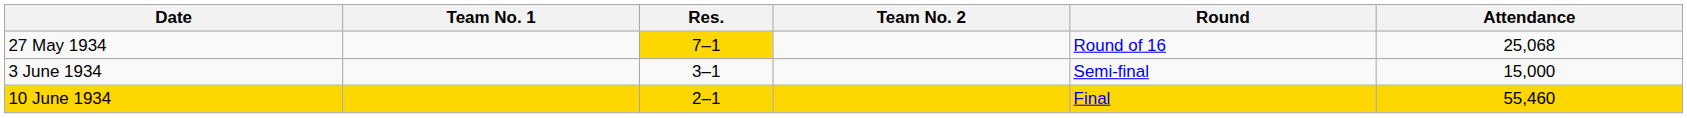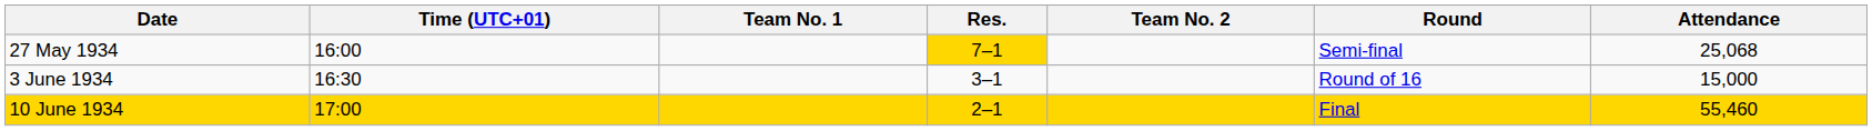 <table class="wikitable" style="text-align:left; width:100%;">
 <tr>
 <th>Date</th>
+<th>Time (<a href='#'>UTC+01</a>)</th>
 <th>Team No. 1</th>
 <th>Res.</th>
 <th>Team No. 2</th>
 <th>Round</th>
 <th>Attendance</th>
 </tr>
 <tr>
 <td>27 May 1934</td>
+<td>16:00</td>
 <td><strong></strong></td>
 <td style="background: gold; text-align:center;">7–1</td>
 <td></td>
-<td><a href='#'>Round of 16</a></td>
+<td><a href='#'>Semi-final</a></td>
 <td style="text-align:center;">25,068</td>
 </tr>
 <tr>
 <td>3 June 1934</td>
+<td>16:30</td>
 <td><strong></strong></td>
 <td style="text-align:center;">3–1</td>
 <td></td>
-<td><a href='#'>Semi-final</a></td>
+<td><a href='#'>Round of 16</a></td>
 <td style="text-align:center;">15,000</td>
 </tr>
 <tr style="background:gold;">
 <td>10 June 1934</td>
+<td>17:00</td>
 <td><strong></strong></td>
 <td style="text-align:center;">2–1 </td>
 <td></td>
 <td><a href='#'>Final</a></td>
 <td style="text-align:center;">55,460</td>
 </tr>
 </table>
